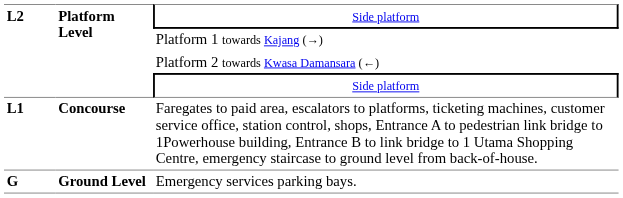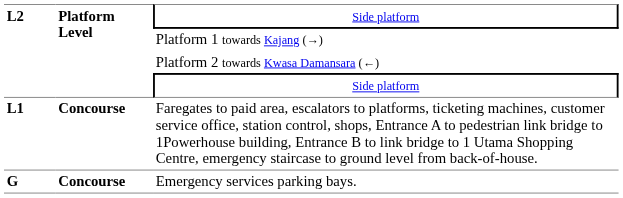 <table border=0 cellspacing=0 cellpadding=3>
 <tr>
 <td style="border-top:solid 1px gray;border-bottom:solid 1px gray;" rowspan=4 width=50 valign=top><strong>L2</strong></td>
 <td style="border-top:solid 1px gray;border-bottom:solid 1px gray;" rowspan=4 width=100 valign=top><strong>Platform Level</strong></td>
 <td style="border-top:solid 1px gray;border-right:solid 2px black;border-left:solid 2px black;border-bottom:solid 2px black;text-align:center;"><small><a href='#'>Side platform</a></small></td>
 </tr>
 <tr>
 <td width=500>Platform 1   <small>towards  <a href='#'>Kajang</a> (→)</small></td>
 </tr>
 <tr>
 <td width=500>Platform 2   <small>towards  <a href='#'>Kwasa Damansara</a> (←)</small></td>
 </tr>
 <tr>
 <td style="width=500;border-top:solid 2px black;border-right:solid 2px black;border-left:solid 2px black;border-bottom:solid 1px gray;text-align:center;" colspan=1><small><a href='#'>Side platform</a></small></td>
 </tr>
 <tr style="vertical-align:top;">
 <td style="border-bottom:solid 1px gray; "><strong>L1</strong></td>
 <td style="border-bottom:solid 1px gray; "><strong>Concourse</strong></td>
 <td style="border-bottom:solid 1px gray; " width=500>Faregates to paid area, escalators to platforms, ticketing machines, customer service office, station control, shops, Entrance A to pedestrian link bridge to 1Powerhouse building, Entrance B to link bridge to 1 Utama Shopping Centre, emergency staircase to ground level from back-of-house.</td>
 </tr>
 <tr>
 <td style="border-bottom:solid 1px gray; "><strong>G</strong></td>
-<td style="border-bottom:solid 1px gray; "><strong>Ground Level</strong></td>
+<td style="border-bottom:solid 1px gray; "><strong>Concourse</strong></td>
 <td style="border-bottom:solid 1px gray; ">Emergency services parking bays.</td>
 </tr>
 </table>
